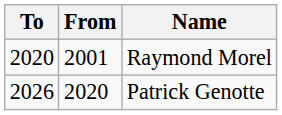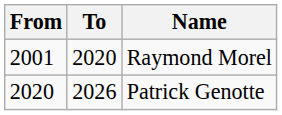 <table class="wikitable">
 <tr>
+<th>From</th>
 <th>To</th>
-<th>From</th>
 <th>Name</th>
 </tr>
 <tr>
+<td>2001</td>
 <td>2020</td>
-<td>2001</td>
 <td>Raymond Morel</td>
 </tr>
 <tr>
+<td>2020</td>
 <td>2026</td>
-<td>2020</td>
 <td>Patrick Genotte</td>
 </tr>
 </table>
